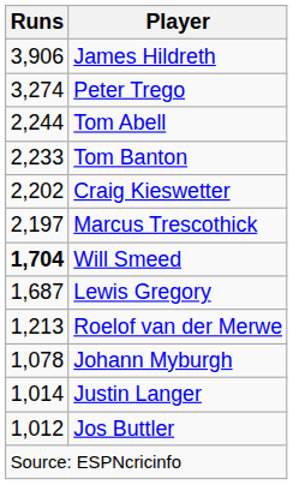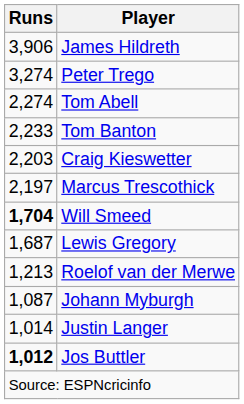 <table class="wikitable sortable">
 <tr>
 <th>Runs</th>
 <th>Player</th>
 </tr>
 <tr>
 <td>3,906</td>
 <td><a href='#'>James Hildreth</a></td>
 </tr>
 <tr>
 <td>3,274</td>
 <td><a href='#'>Peter Trego</a></td>
 </tr>
 <tr>
-<td>2,244</td>
+<td>2,274</td>
 <td><a href='#'>Tom Abell</a></td>
 </tr>
 <tr>
 <td>2,233</td>
 <td><a href='#'>Tom Banton</a></td>
 </tr>
 <tr>
-<td>2,202</td>
+<td>2,203</td>
 <td><a href='#'>Craig Kieswetter</a></td>
 </tr>
 <tr>
 <td>2,197</td>
 <td><a href='#'>Marcus Trescothick</a></td>
 </tr>
 <tr>
 <td><strong>1,704</strong></td>
 <td><a href='#'>Will Smeed</a></td>
 </tr>
 <tr>
 <td>1,687</td>
 <td><a href='#'>Lewis Gregory</a></td>
 </tr>
 <tr>
 <td>1,213</td>
 <td><a href='#'>Roelof van der Merwe</a></td>
 </tr>
 <tr>
-<td>1,078</td>
+<td>1,087</td>
 <td><a href='#'>Johann Myburgh</a></td>
 </tr>
 <tr>
 <td>1,014</td>
 <td><a href='#'>Justin Langer</a></td>
 </tr>
 <tr>
-<td>1,012</td>
+<td><strong>1,012</strong></td>
 <td><a href='#'>Jos Buttler</a></td>
 </tr>
 <tr class="unsortable">
 <td colspan=3><small>Source: ESPNcricinfo</small></td>
 </tr>
 </table>
